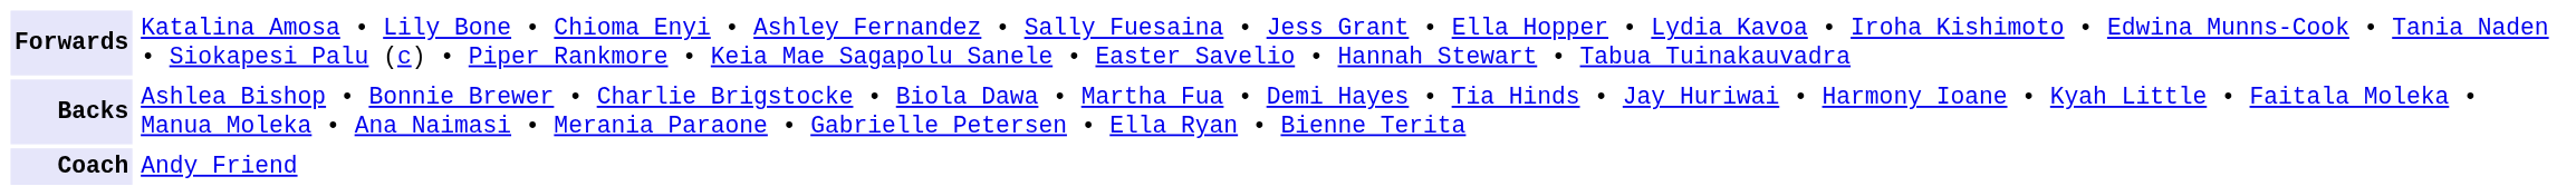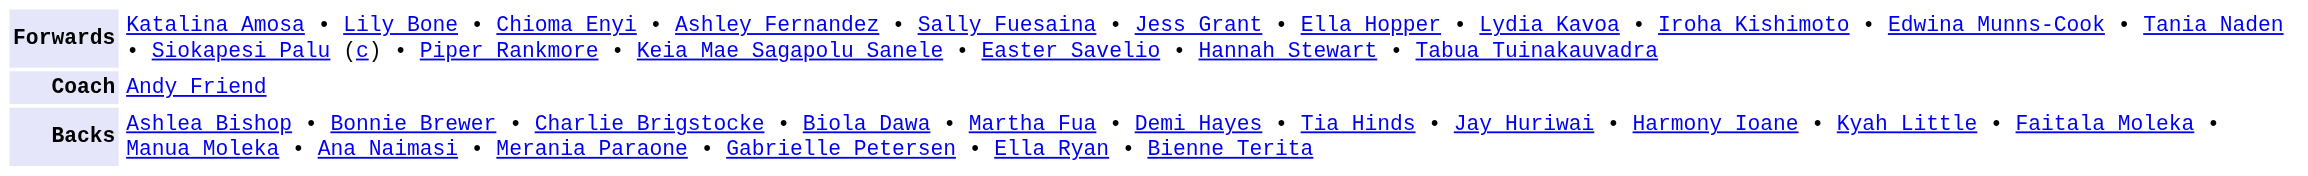 <table cellpadding="2" style="border: 1px solid white; font-size:90%;">
 <tr>
 <td style="text-align:right;" bgcolor="lavender"><strong>Forwards</strong></td>
 <td style="text-align:left;"><a href='#'>Katalina Amosa</a> • <a href='#'>Lily Bone</a> • <a href='#'>Chioma Enyi</a> • <a href='#'>Ashley Fernandez</a> • <a href='#'>Sally Fuesaina</a> • <a href='#'>Jess Grant</a> • <a href='#'>Ella Hopper</a> • <a href='#'>Lydia Kavoa</a> • <a href='#'>Iroha Kishimoto</a> • <a href='#'>Edwina Munns-Cook</a> • <a href='#'>Tania Naden</a> • <a href='#'>Siokapesi Palu</a> (<a href='#'>c</a>) • <a href='#'>Piper Rankmore</a> • <a href='#'>Keia Mae Sagapolu Sanele</a> • <a href='#'>Easter Savelio</a> • <a href='#'>Hannah Stewart</a> • <a href='#'>Tabua Tuinakauvadra</a></td>
 </tr>
 <tr>
+<td style="text-align:right;" bgcolor="lavender"><strong>Coach</strong></td>
+<td style="text-align:left;"><a href='#'>Andy Friend</a></td>
+</tr>
+<tr>
 <td style="text-align:right;" bgcolor="lavender"><strong>Backs</strong></td>
 <td style="text-align:left;"><a href='#'>Ashlea Bishop</a> • <a href='#'>Bonnie Brewer</a> • <a href='#'>Charlie Brigstocke</a> • <a href='#'>Biola Dawa</a> • <a href='#'>Martha Fua</a> • <a href='#'>Demi Hayes</a> • <a href='#'>Tia Hinds</a> • <a href='#'>Jay Huriwai</a> • <a href='#'>Harmony Ioane</a> • <a href='#'>Kyah Little</a> • <a href='#'>Faitala Moleka</a> • <a href='#'>Manua Moleka</a> • <a href='#'>Ana Naimasi</a> • <a href='#'>Merania Paraone</a> • <a href='#'>Gabrielle Petersen</a> • <a href='#'>Ella Ryan</a> • <a href='#'>Bienne Terita</a></td>
 </tr>
-<tr>
-<td style="text-align:right;" bgcolor="lavender"><strong>Coach</strong></td>
-<td style="text-align:left;"><a href='#'>Andy Friend</a></td>
-</tr>
 </table>
